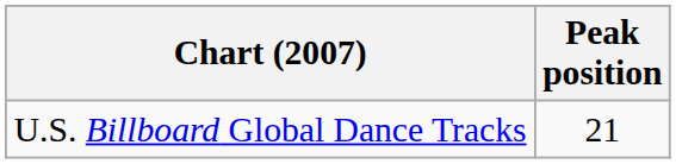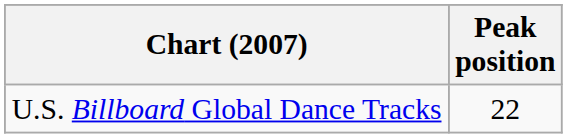 <table class="wikitable">
 <tr>
 <th>Chart (2007)</th>
 <th>Peak<br>position</th>
 </tr>
 <tr>
 <td>U.S. <a href='#'><em>Billboard</em> Global Dance Tracks</a></td>
-<td align="center">21</td>
+<td align="center">22</td>
 </tr>
 </table>
